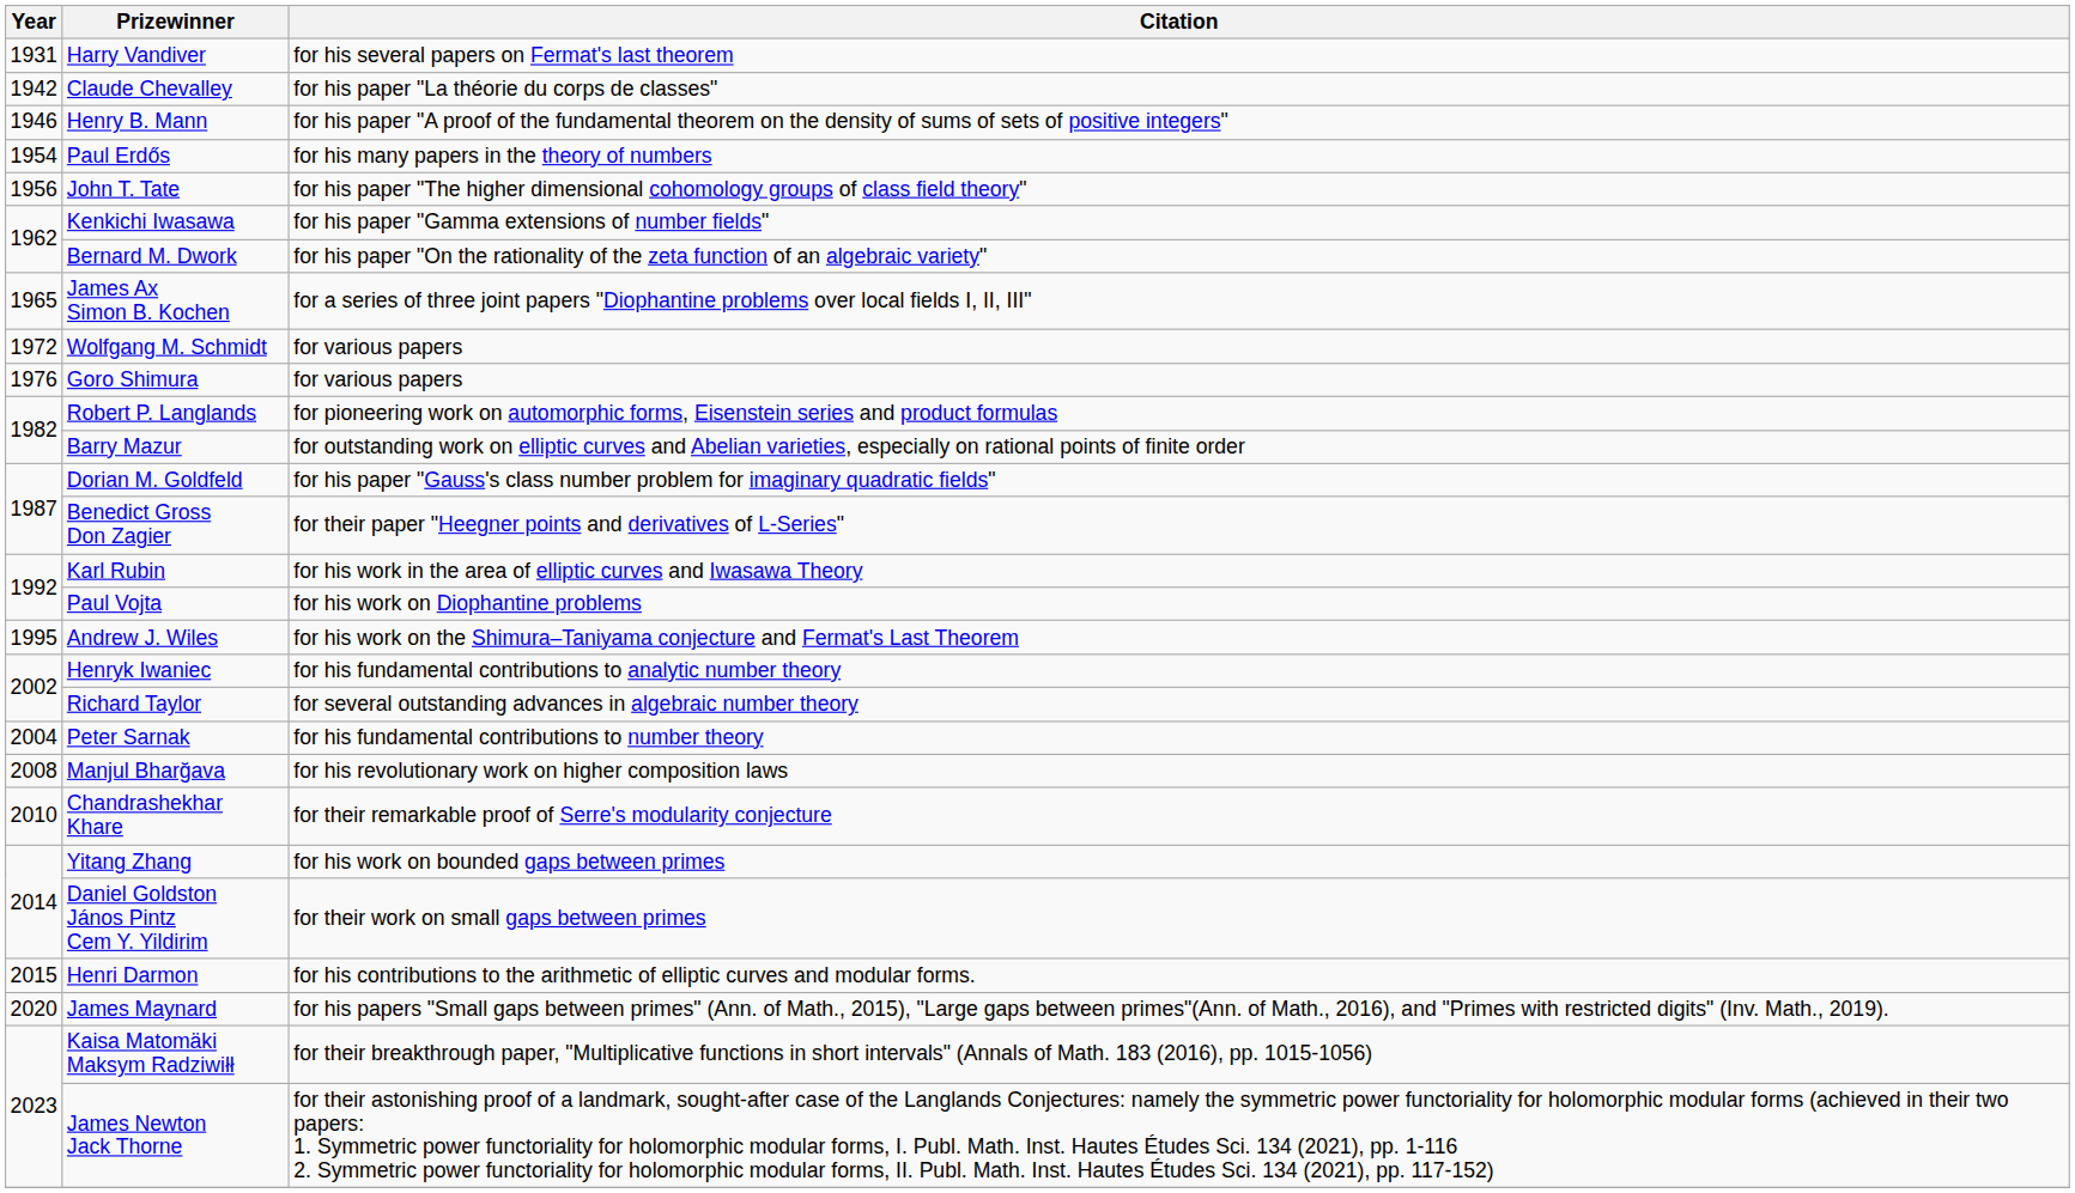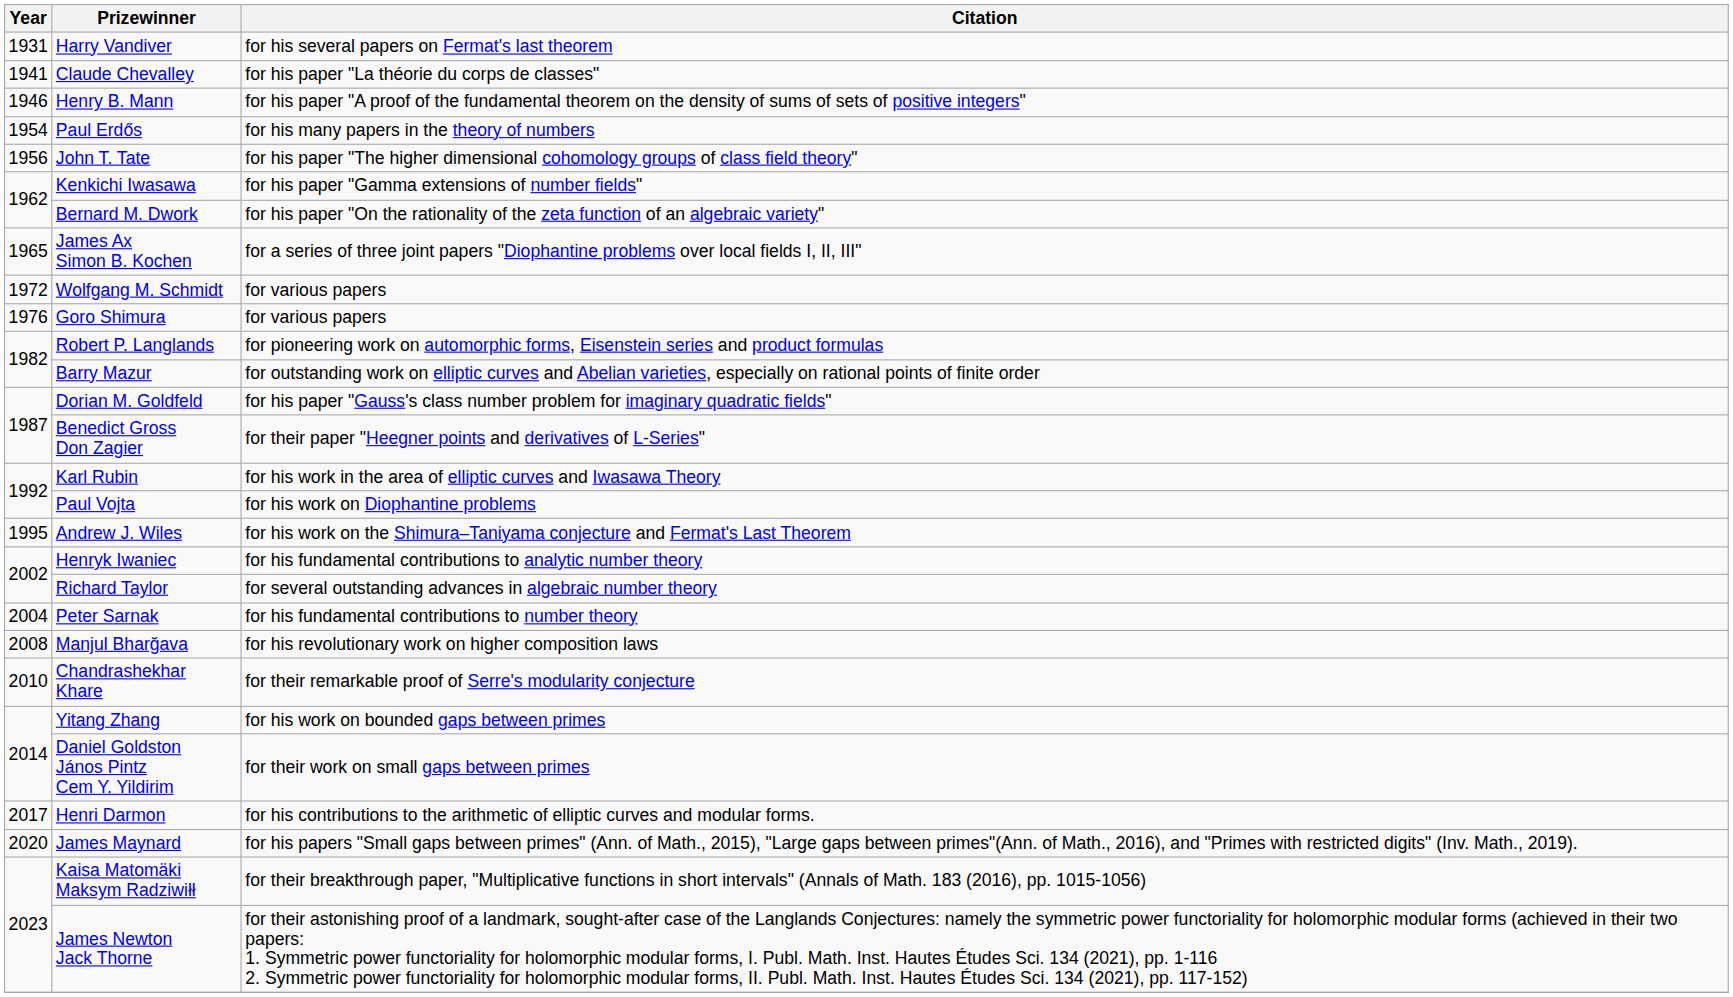 <table class="wikitable">
 <tr>
 <th>Year</th>
 <th>Prizewinner</th>
 <th>Citation</th>
 </tr>
 <tr>
 <td>1931</td>
 <td><a href='#'>Harry Vandiver</a></td>
 <td>for his several papers on <a href='#'>Fermat's last theorem</a></td>
 </tr>
 <tr>
-<td>1942</td>
+<td>1941</td>
 <td><a href='#'>Claude Chevalley</a></td>
 <td>for his paper "La théorie du corps de classes"</td>
 </tr>
 <tr>
 <td>1946</td>
 <td><a href='#'>Henry B. Mann</a></td>
 <td>for his paper "A proof of the fundamental theorem on the density of sums of sets of <a href='#'>positive integers</a>"</td>
 </tr>
 <tr>
 <td>1954</td>
 <td><a href='#'>Paul Erdős</a></td>
 <td>for his many papers in the <a href='#'>theory of numbers</a></td>
 </tr>
 <tr>
 <td>1956</td>
 <td><a href='#'>John T. Tate</a></td>
 <td>for his paper "The higher dimensional <a href='#'>cohomology groups</a> of <a href='#'>class field theory</a>"</td>
 </tr>
 <tr>
 <td rowspan=2>1962</td>
 <td><a href='#'>Kenkichi Iwasawa</a></td>
 <td>for his paper "Gamma extensions of <a href='#'>number fields</a>"</td>
 </tr>
 <tr>
 <td><a href='#'>Bernard M. Dwork</a></td>
 <td>for his paper "On the rationality of the <a href='#'>zeta function</a> of an <a href='#'>algebraic variety</a>"</td>
 </tr>
 <tr>
 <td>1965</td>
 <td><a href='#'>James Ax</a><br><a href='#'>Simon B. Kochen</a></td>
 <td>for a series of three joint papers "<a href='#'>Diophantine problems</a> over local fields I, II, III"</td>
 </tr>
 <tr>
 <td>1972</td>
 <td><a href='#'>Wolfgang M. Schmidt</a></td>
 <td>for various papers</td>
 </tr>
 <tr>
 <td>1976</td>
 <td><a href='#'>Goro Shimura</a></td>
 <td>for various papers</td>
 </tr>
 <tr>
 <td rowspan=2>1982</td>
 <td><a href='#'>Robert P. Langlands</a></td>
 <td>for pioneering work on <a href='#'>automorphic forms</a>, <a href='#'>Eisenstein series</a> and <a href='#'>product formulas</a></td>
 </tr>
 <tr>
 <td><a href='#'>Barry Mazur</a></td>
 <td>for outstanding work on <a href='#'>elliptic curves</a> and <a href='#'>Abelian varieties</a>, especially on rational points of finite order</td>
 </tr>
 <tr>
 <td rowspan=2>1987</td>
 <td><a href='#'>Dorian M. Goldfeld</a></td>
 <td>for his paper "<a href='#'>Gauss</a>'s class number problem for <a href='#'>imaginary quadratic fields</a>"</td>
 </tr>
 <tr>
 <td><a href='#'>Benedict Gross</a><br><a href='#'>Don Zagier</a></td>
 <td>for their paper "<a href='#'>Heegner points</a> and <a href='#'>derivatives</a> of <a href='#'>L-Series</a>"</td>
 </tr>
 <tr>
 <td rowspan=2>1992</td>
 <td><a href='#'>Karl Rubin</a></td>
 <td>for his work in the area of <a href='#'>elliptic curves</a> and <a href='#'>Iwasawa Theory</a></td>
 </tr>
 <tr>
 <td><a href='#'>Paul Vojta</a></td>
 <td>for his work on <a href='#'>Diophantine problems</a></td>
 </tr>
 <tr>
 <td>1995</td>
 <td><a href='#'>Andrew J. Wiles</a></td>
 <td>for his work on the <a href='#'>Shimura–Taniyama conjecture</a> and <a href='#'>Fermat's Last Theorem</a></td>
 </tr>
 <tr>
 <td rowspan=2>2002</td>
 <td><a href='#'>Henryk Iwaniec</a></td>
 <td>for his fundamental contributions to <a href='#'>analytic number theory</a></td>
 </tr>
 <tr>
 <td><a href='#'>Richard Taylor</a></td>
 <td>for several outstanding advances in <a href='#'>algebraic number theory</a></td>
 </tr>
 <tr>
 <td>2004</td>
 <td><a href='#'>Peter Sarnak</a></td>
 <td>for his fundamental contributions to <a href='#'>number theory</a></td>
 </tr>
 <tr>
 <td>2008</td>
 <td><a href='#'>Manjul Bharğava</a></td>
 <td>for his revolutionary work on higher composition laws</td>
 </tr>
 <tr>
 <td>2010</td>
 <td><a href='#'>Chandrashekhar Khare</a><br></td>
 <td>for their remarkable proof of <a href='#'>Serre's modularity conjecture</a></td>
 </tr>
 <tr>
 <td rowspan=2>2014</td>
 <td><a href='#'>Yitang Zhang</a></td>
 <td>for his work on bounded <a href='#'>gaps between primes</a></td>
 </tr>
 <tr>
 <td><a href='#'>Daniel Goldston</a><br><a href='#'>János Pintz</a><br><a href='#'>Cem Y. Yildirim</a></td>
 <td>for their work on small <a href='#'>gaps between primes</a></td>
 </tr>
 <tr>
-<td>2015</td>
+<td>2017</td>
 <td><a href='#'>Henri Darmon</a></td>
 <td>for his contributions to the arithmetic of elliptic curves and modular forms.</td>
 </tr>
 <tr>
 <td>2020</td>
 <td><a href='#'>James Maynard</a></td>
 <td>for his papers "Small gaps between primes" (Ann. of Math., 2015), "Large gaps between primes"(Ann. of Math., 2016), and "Primes with restricted digits" (Inv. Math., 2019).</td>
 </tr>
 <tr>
 <td rowspan=2>2023</td>
 <td><a href='#'>Kaisa Matomäki</a> <br><a href='#'>Maksym Radziwiłł</a></td>
 <td>for their breakthrough paper, "Multiplicative functions in short intervals" (Annals of Math. 183 (2016), pp. 1015-1056)</td>
 </tr>
 <tr>
 <td><a href='#'>James Newton</a><br><a href='#'>Jack Thorne</a></td>
 <td>for their astonishing proof of a landmark, sought-after case of the Langlands Conjectures: namely the symmetric power functoriality for holomorphic modular forms (achieved in their two papers: <br>1. Symmetric power functoriality for holomorphic modular forms, I. Publ. Math. Inst. Hautes Études Sci. 134 (2021), pp. 1-116  <br>2. Symmetric power functoriality for holomorphic modular forms, II. Publ. Math. Inst. Hautes Études Sci. 134 (2021), pp. 117-152)</td>
 </tr>
 <tr>
 </tr>
 </table>
